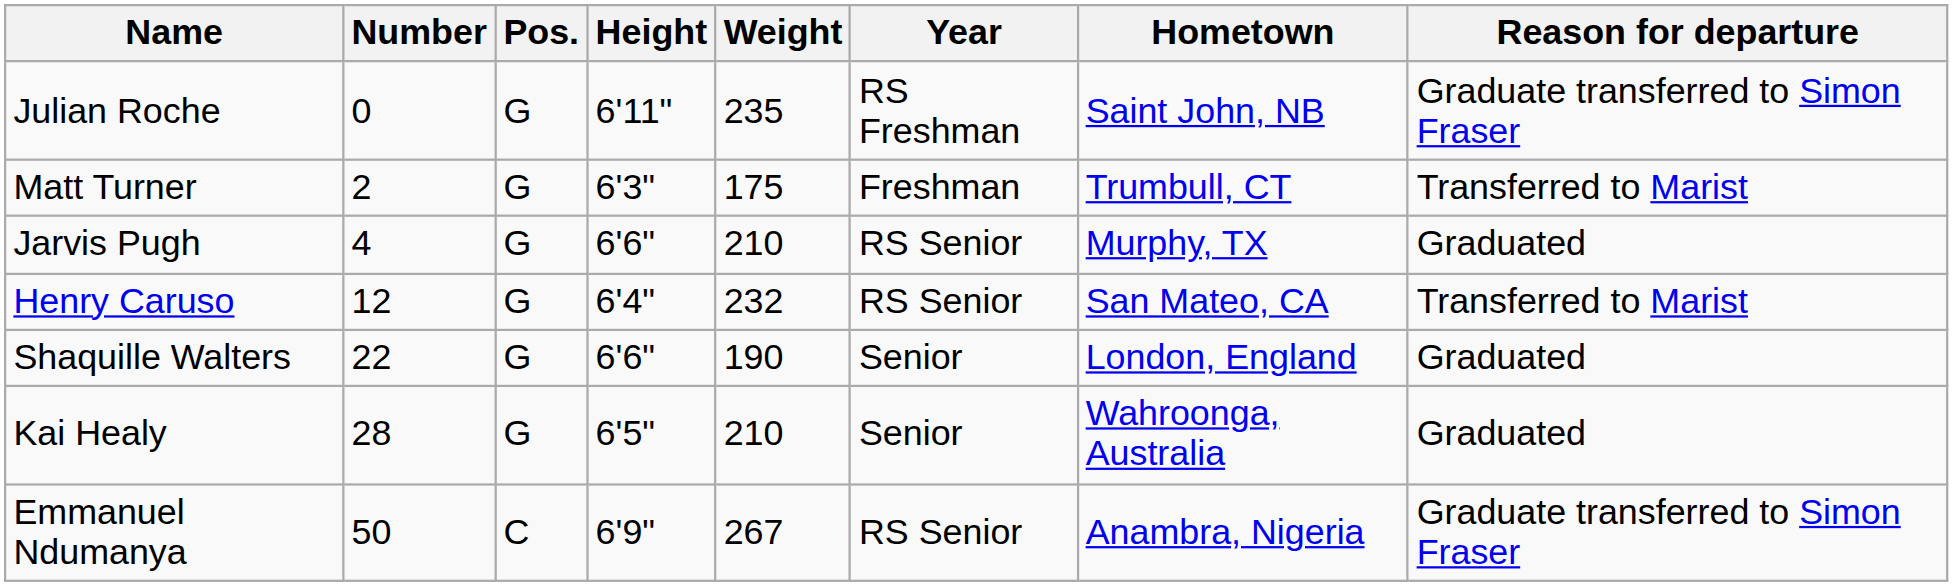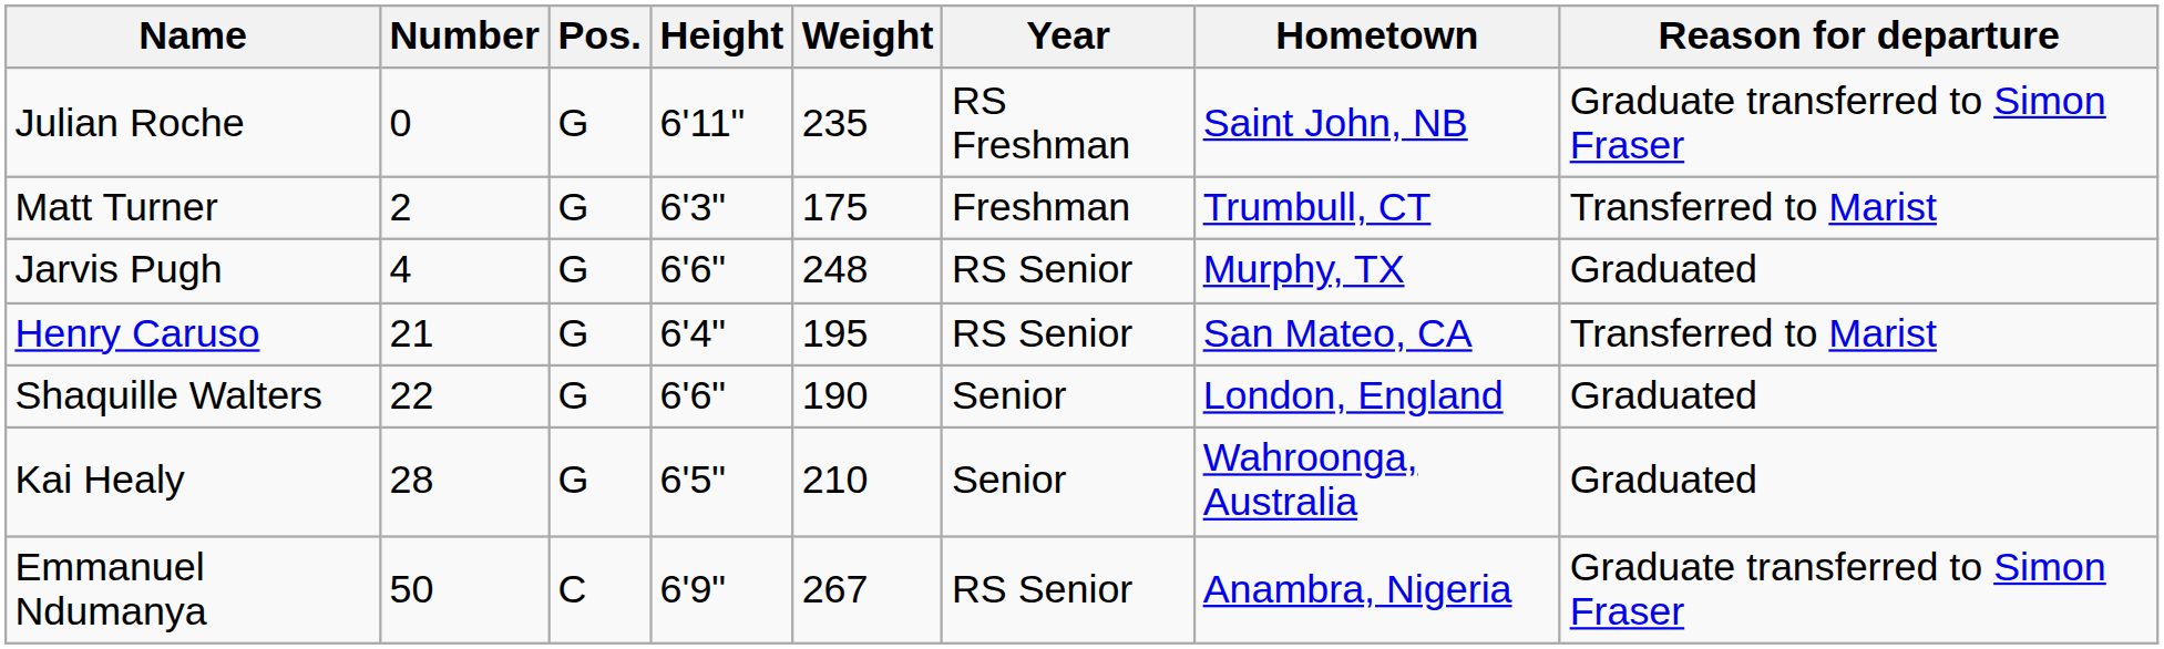 <table class="wikitable sortable" border="1">
 <tr>
 <th>Name</th>
 <th>Number</th>
 <th>Pos.</th>
 <th>Height</th>
 <th>Weight</th>
 <th>Year</th>
 <th>Hometown</th>
 <th class="unsortable">Reason for departure</th>
 </tr>
 <tr>
 <td>Julian Roche</td>
 <td>0</td>
 <td>G</td>
 <td>6'11"</td>
 <td>235</td>
 <td>RS Freshman</td>
 <td><a href='#'>Saint John, NB</a></td>
 <td>Graduate transferred to <a href='#'>Simon Fraser</a></td>
 </tr>
 <tr>
 <td>Matt Turner</td>
 <td>2</td>
 <td>G</td>
 <td>6'3"</td>
 <td>175</td>
 <td>Freshman</td>
 <td><a href='#'>Trumbull, CT</a></td>
 <td>Transferred to <a href='#'>Marist</a></td>
 </tr>
 <tr>
 <td>Jarvis Pugh</td>
 <td>4</td>
 <td>G</td>
 <td>6'6"</td>
-<td>210</td>
+<td>248</td>
 <td>RS Senior</td>
 <td><a href='#'>Murphy, TX</a></td>
 <td>Graduated</td>
 </tr>
 <tr>
 <td><a href='#'>Henry Caruso</a></td>
-<td>12</td>
+<td>21</td>
 <td>G</td>
 <td>6'4"</td>
-<td>232</td>
+<td>195</td>
 <td>RS Senior</td>
 <td><a href='#'>San Mateo, CA</a></td>
 <td>Transferred to <a href='#'>Marist</a></td>
 </tr>
 <tr>
 <td>Shaquille Walters</td>
 <td>22</td>
 <td>G</td>
 <td>6'6"</td>
 <td>190</td>
 <td>Senior</td>
 <td><a href='#'>London, England</a></td>
 <td>Graduated</td>
 </tr>
 <tr>
 <td>Kai Healy</td>
 <td>28</td>
 <td>G</td>
 <td>6'5"</td>
 <td>210</td>
 <td>Senior</td>
 <td><a href='#'>Wahroonga, Australia</a></td>
 <td>Graduated</td>
 </tr>
 <tr>
 <td>Emmanuel Ndumanya</td>
 <td>50</td>
 <td>C</td>
 <td>6'9"</td>
 <td>267</td>
 <td>RS Senior</td>
 <td><a href='#'>Anambra, Nigeria</a></td>
 <td>Graduate transferred to <a href='#'>Simon Fraser</a></td>
 </tr>
 </table>
